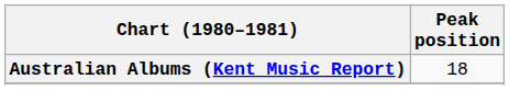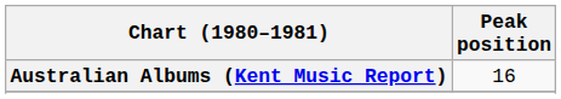 <table class="wikitable sortable plainrowheaders" style="text-align:center">
 <tr>
 <th scope="col">Chart (1980–1981)</th>
 <th scope="col">Peak<br>position</th>
 </tr>
 <tr>
 <th scope="row">Australian Albums (<a href='#'>Kent Music Report</a>)</th>
-<td>18</td>
+<td>16</td>
 </tr>
 <tr>
 </tr>
 <tr>
 </tr>
 <tr>
 </tr>
 <tr>
 </tr>
 </table>
